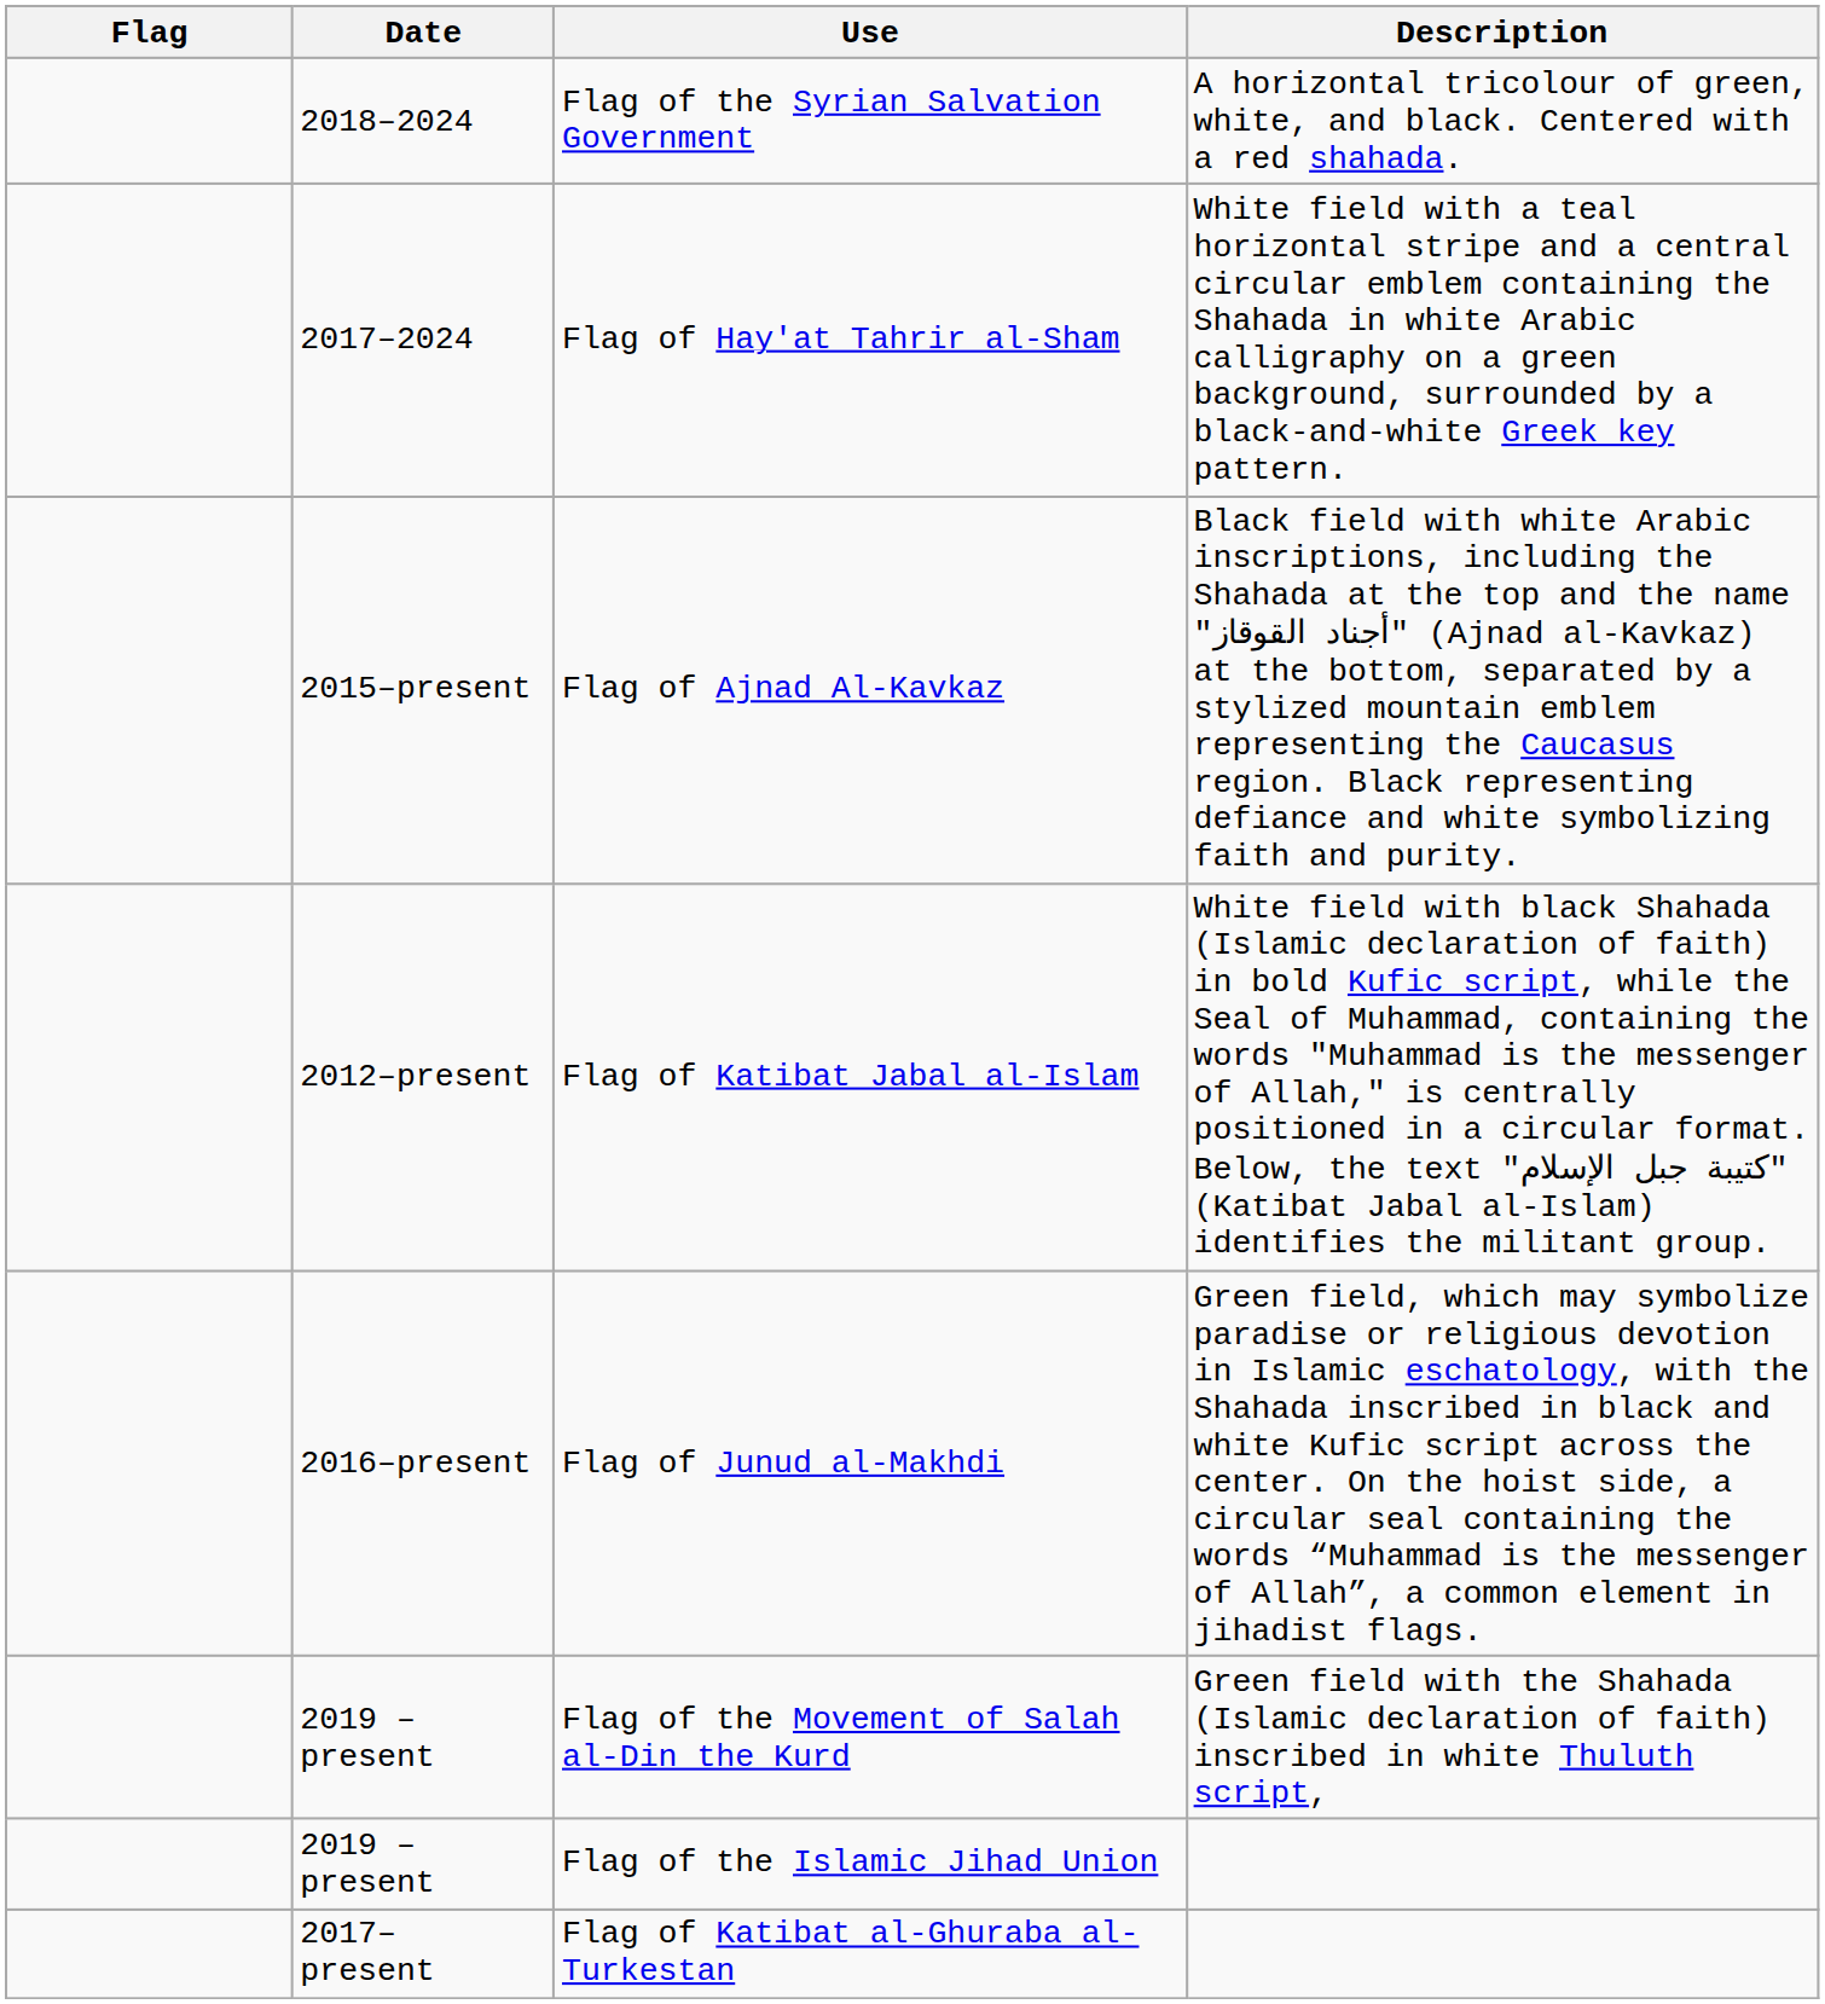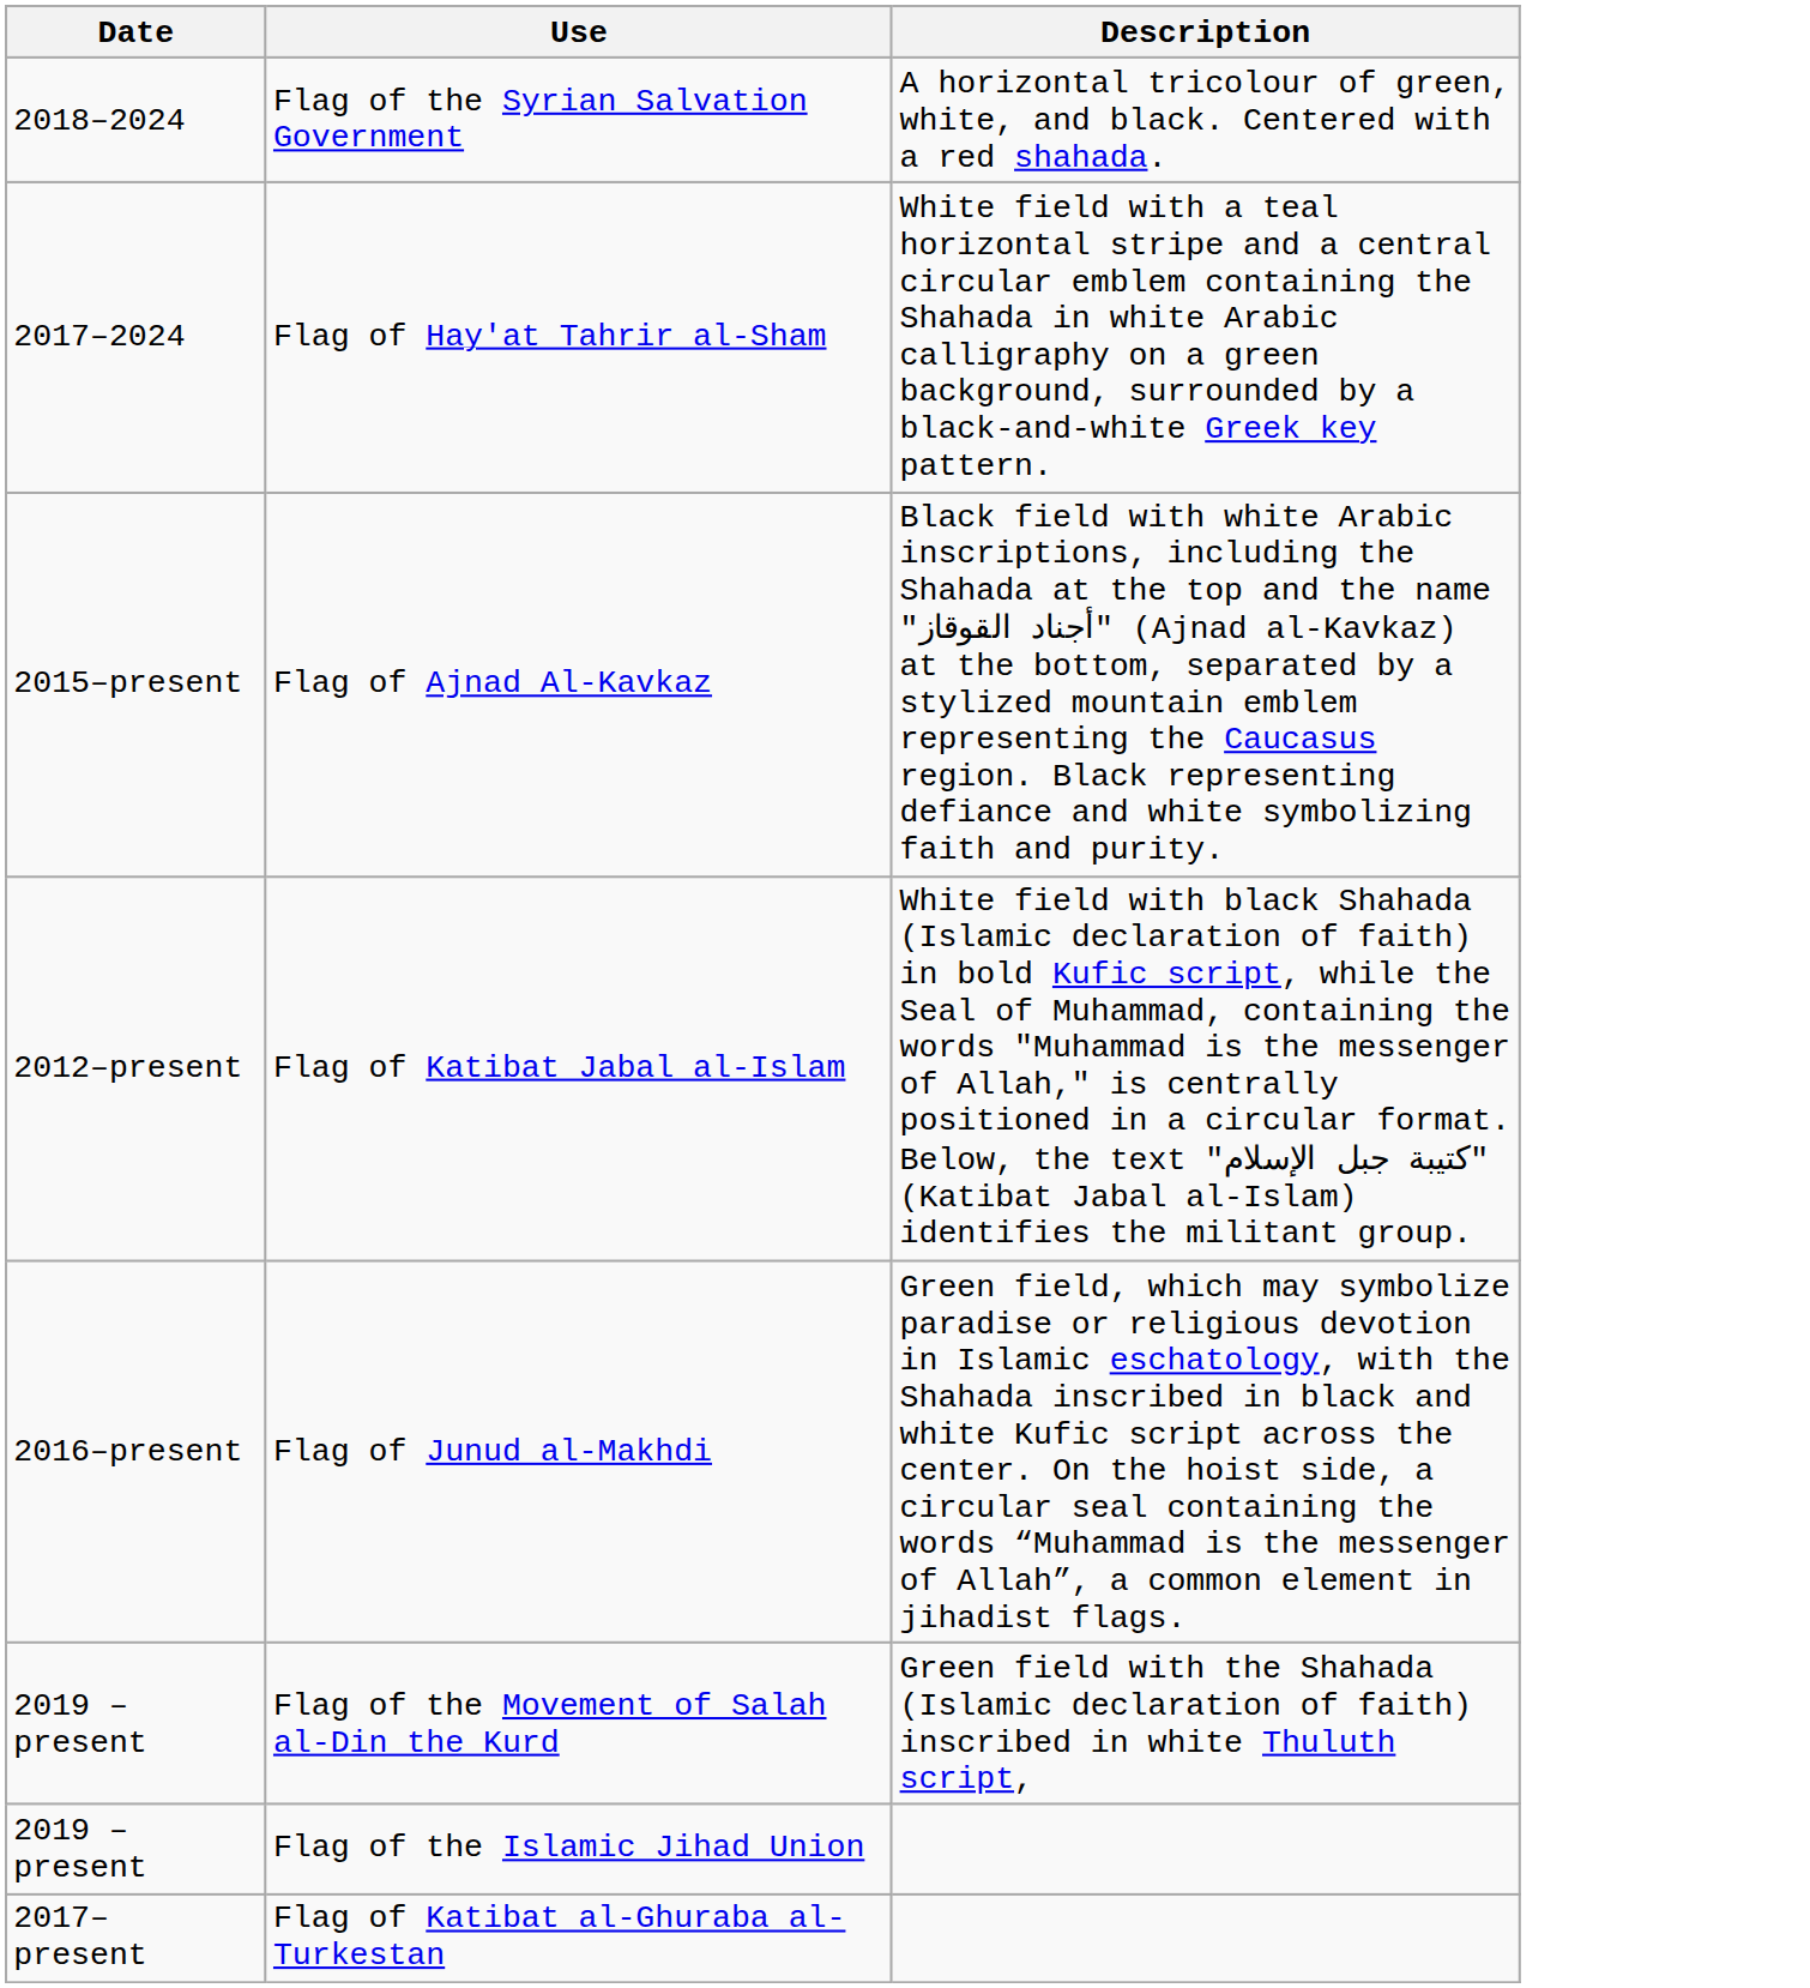 <table class="wikitable">
 <tr>
-<th style="width:110px;">Flag</th>
 <th style="width:100px;">Date</th>
 <th style="width:250px;">Use</th>
 <th style="width:250px;">Description</th>
 </tr>
 <tr>
-<td></td>
 <td>2018–2024</td>
 <td>Flag of the <a href='#'>Syrian Salvation Government</a></td>
 <td>A horizontal tricolour of green, white, and black. Centered with a red <a href='#'>shahada</a>.</td>
 </tr>
 <tr>
-<td></td>
 <td>2017–2024</td>
 <td>Flag of <a href='#'>Hay'at Tahrir al-Sham</a></td>
 <td>White field with a teal horizontal stripe and a central circular emblem containing the Shahada in white Arabic calligraphy on a green background, surrounded by a black-and-white <a href='#'>Greek key</a> pattern.</td>
 </tr>
 <tr>
-<td></td>
 <td>2015–present</td>
 <td>Flag of <a href='#'>Ajnad Al-Kavkaz</a></td>
 <td>Black field with white Arabic inscriptions, including the Shahada at the top and the name "أجناد القوقاز" (Ajnad al-Kavkaz) at the bottom, separated by a stylized mountain emblem representing the <a href='#'>Caucasus</a> region. Black representing defiance and white symbolizing faith and purity.</td>
 </tr>
 <tr>
-<td></td>
 <td>2012–present</td>
 <td>Flag of <a href='#'>Katibat Jabal al-Islam</a></td>
 <td>White field with black Shahada (Islamic declaration of faith) in bold <a href='#'>Kufic script</a>, while the Seal of Muhammad, containing the words "Muhammad is the messenger of Allah," is centrally positioned in a circular format. Below, the text "كتيبة جبل الإسلام" (Katibat Jabal al-Islam) identifies the militant group.</td>
 </tr>
 <tr>
-<td></td>
 <td>2016–present</td>
 <td>Flag of <a href='#'>Junud al-Makhdi</a></td>
 <td>Green field, which may symbolize paradise or religious devotion in Islamic <a href='#'>eschatology</a>, with the Shahada inscribed in black and white Kufic script across the center. On the hoist side, a circular seal containing the words “Muhammad is the messenger of Allah”, a common element in jihadist flags.</td>
 </tr>
 <tr>
-<td></td>
 <td>2019 – present</td>
 <td>Flag of the <a href='#'>Movement of Salah al-Din the Kurd</a></td>
 <td>Green field with the Shahada (Islamic declaration of faith) inscribed in white <a href='#'>Thuluth script</a>,</td>
 </tr>
 <tr>
-<td></td>
 <td>2019 – present</td>
 <td>Flag of the <a href='#'>Islamic Jihad Union</a></td>
 <td></td>
 </tr>
 <tr>
-<td></td>
 <td>2017– present</td>
 <td>Flag of <a href='#'>Katibat al-Ghuraba al-Turkestan</a></td>
 <td></td>
 </tr>
 </table>
